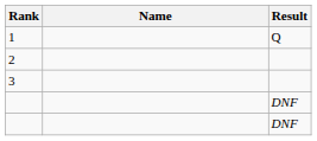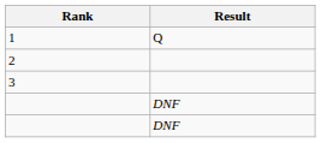 <table class=wikitable style="font-size:95%" width="40%">
 <tr>
 <th width=20>Rank</th>
-<th width=250>Name</th>
 <th width=25>Result</th>
 </tr>
 <tr>
 <td>1</td>
-<td></td>
 <td>Q</td>
 </tr>
 <tr>
 <td>2</td>
 <td></td>
-<td></td>
 </tr>
 <tr>
 <td>3</td>
 <td></td>
-<td></td>
 </tr>
 <tr>
-<td></td>
 <td></td>
 <td><em>DNF</em></td>
 </tr>
 <tr>
 <td></td>
-<td></td>
 <td><em>DNF</em></td>
 </tr>
 </table>
